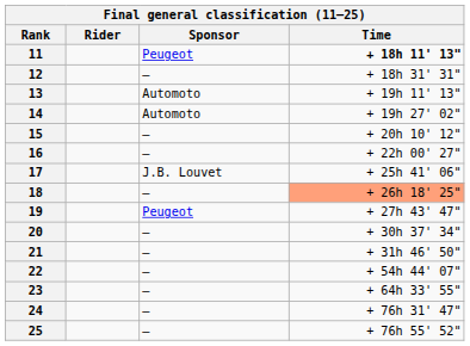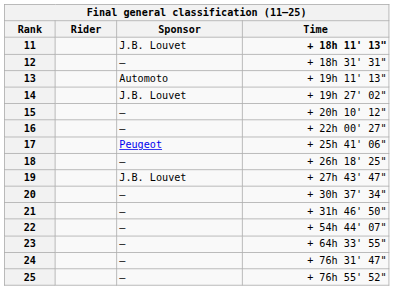 <table class="collapsible collapsed wikitable noprint" style="width:38em;margin-top:-1px;">
 <tr>
 <th scope="col" colspan="4">Final general classification (11–25)</th>
 </tr>
 <tr>
 <th scope="col">Rank</th>
 <th scope="col">Rider</th>
 <th scope="col">Sponsor</th>
 <th scope="col">Time</th>
 </tr>
 <tr>
 <th scope="col">11</th>
 <td></td>
-<td><a href='#'>Peugeot</a></td>
+<td>J.B. Louvet</td>
 <td style="text-align:right;"><strong>+ 18h 11' 13"</strong></td>
 </tr>
 <tr>
 <th scope="col">12</th>
 <td></td>
 <td>—</td>
 <td style="text-align:right;">+ 18h 31' 31"</td>
 </tr>
 <tr>
 <th scope="col">13</th>
 <td></td>
 <td>Automoto</td>
 <td style="text-align:right;">+ 19h 11' 13"</td>
 </tr>
 <tr>
 <th scope="col">14</th>
 <td></td>
-<td>Automoto</td>
+<td>J.B. Louvet</td>
 <td style="text-align:right;">+ 19h 27' 02"</td>
 </tr>
 <tr>
 <th scope="col">15</th>
 <td></td>
 <td>—</td>
 <td style="text-align:right;">+ 20h 10' 12"</td>
 </tr>
 <tr>
 <th scope="col">16</th>
 <td></td>
 <td>—</td>
 <td style="text-align:right;">+ 22h 00' 27"</td>
 </tr>
 <tr>
 <th scope="col">17</th>
 <td></td>
-<td>J.B. Louvet</td>
+<td><a href='#'>Peugeot</a></td>
 <td style="text-align:right;">+ 25h 41' 06"</td>
 </tr>
 <tr>
 <th scope="col">18</th>
 <td></td>
 <td>—</td>
-<td style="background: lightsalmon; text-align:right;">+ 26h 18' 25"</td>
+<td style="text-align:right;">+ 26h 18' 25"</td>
 </tr>
 <tr>
 <th scope="col">19</th>
 <td></td>
-<td><a href='#'>Peugeot</a></td>
+<td>J.B. Louvet</td>
 <td style="text-align:right;">+ 27h 43' 47"</td>
 </tr>
 <tr>
 <th scope="col">20</th>
 <td></td>
 <td>—</td>
 <td style="text-align:right;">+ 30h 37' 34"</td>
 </tr>
 <tr>
 <th scope="col">21</th>
 <td></td>
 <td>—</td>
 <td style="text-align:right;">+ 31h 46' 50"</td>
 </tr>
 <tr>
 <th scope="col">22</th>
 <td></td>
 <td>—</td>
 <td style="text-align:right;">+ 54h 44' 07"</td>
 </tr>
 <tr>
 <th scope="col">23</th>
 <td></td>
 <td>—</td>
 <td style="text-align:right;">+ 64h 33' 55"</td>
 </tr>
 <tr>
 <th scope="col">24</th>
 <td></td>
 <td>—</td>
 <td style="text-align:right;">+ 76h 31' 47"</td>
 </tr>
 <tr>
 <th scope="col">25</th>
 <td></td>
 <td>—</td>
 <td style="text-align:right;">+ 76h 55' 52"</td>
 </tr>
 </table>
